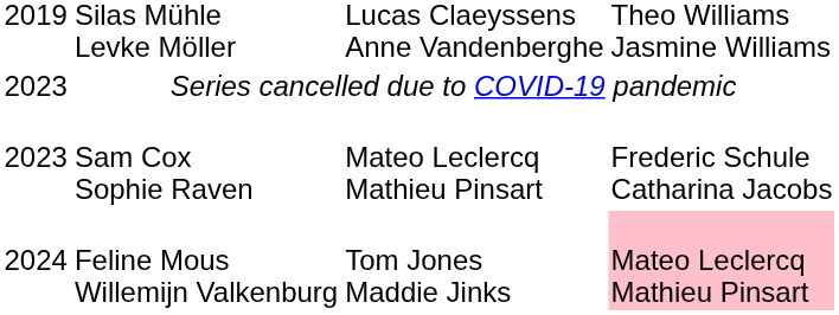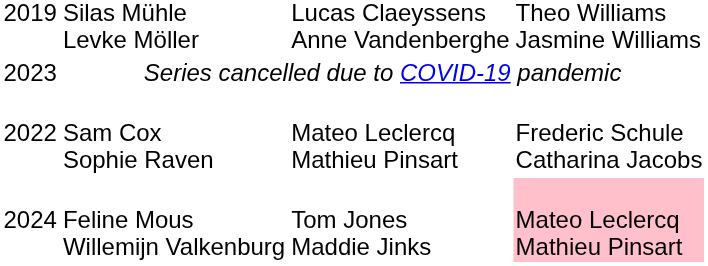 <table>
 <tr>
 <td> 2019</td>
 <td><br>Silas Mühle<br>Levke Möller</td>
 <td><br>Lucas Claeyssens<br>Anne Vandenberghe</td>
 <td><br>Theo Williams<br>Jasmine Williams</td>
 </tr>
 <tr>
 <td> 2023</td>
 <td colspan=3 align=center><em>Series cancelled due to <a href='#'>COVID-19</a> pandemic</em></td>
 </tr>
 <tr>
-<td> 2023</td>
+<td> 2022</td>
 <td><br>Sam Cox<br>Sophie Raven</td>
 <td><br>Mateo Leclercq<br>Mathieu Pinsart</td>
 <td><br>Frederic Schule<br>Catharina Jacobs</td>
 </tr>
 <tr>
 <td> 2024</td>
 <td><br>Feline Mous<br>Willemijn Valkenburg</td>
 <td><br>Tom Jones<br>Maddie Jinks</td>
 <td style="background: pink;"><br>Mateo Leclercq<br>Mathieu Pinsart</td>
 </tr>
 </table>
